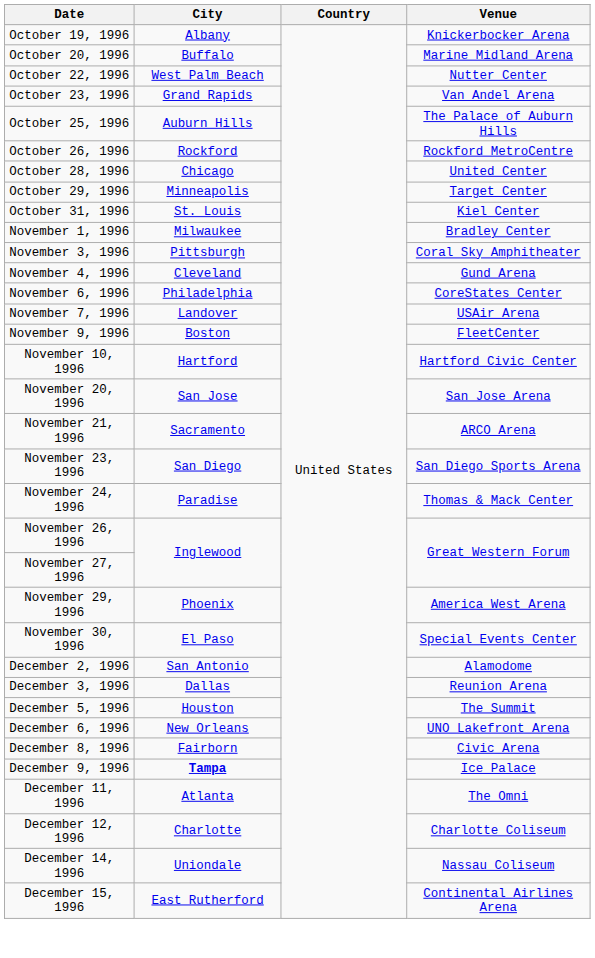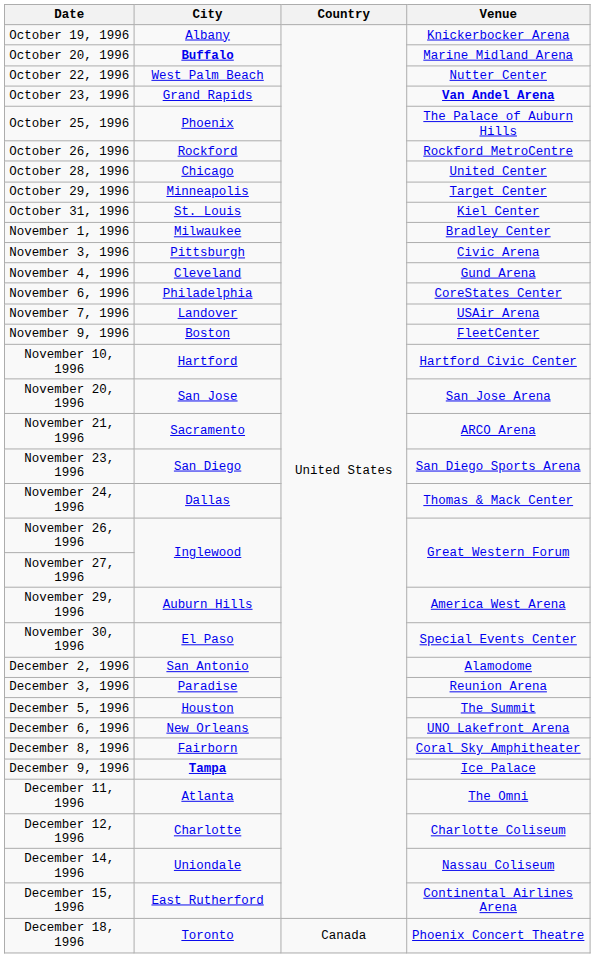 <table class="wikitable" style="text-align:center;">
 <tr>
 <th width="220">Date</th>
 <th width="220">City</th>
 <th width="220">Country</th>
 <th width="300">Venue</th>
 </tr>
 <tr>
 <td>October 19, 1996</td>
 <td><a href='#'>Albany</a></td>
 <td rowspan="34">United States</td>
 <td><a href='#'>Knickerbocker Arena</a></td>
 </tr>
 <tr>
 <td>October 20, 1996</td>
-<td><a href='#'>Buffalo</a></td>
+<td><strong><a href='#'>Buffalo</a></strong></td>
 <td><a href='#'>Marine Midland Arena</a></td>
 </tr>
 <tr>
 <td>October 22, 1996</td>
 <td><a href='#'>West Palm Beach</a></td>
 <td><a href='#'>Nutter Center</a></td>
 </tr>
 <tr>
 <td>October 23, 1996</td>
 <td><a href='#'>Grand Rapids</a></td>
-<td><a href='#'>Van Andel Arena</a></td>
+<td><strong><a href='#'>Van Andel Arena</a></strong></td>
 </tr>
 <tr>
 <td>October 25, 1996</td>
-<td><a href='#'>Auburn Hills</a></td>
+<td><a href='#'>Phoenix</a></td>
 <td><a href='#'>The Palace of Auburn Hills</a></td>
 </tr>
 <tr>
 <td>October 26, 1996</td>
 <td><a href='#'>Rockford</a></td>
 <td><a href='#'>Rockford MetroCentre</a></td>
 </tr>
 <tr>
 <td>October 28, 1996</td>
 <td><a href='#'>Chicago</a></td>
 <td><a href='#'>United Center</a></td>
 </tr>
 <tr>
 <td>October 29, 1996</td>
 <td><a href='#'>Minneapolis</a></td>
 <td><a href='#'>Target Center</a></td>
 </tr>
 <tr>
 <td>October 31, 1996</td>
 <td><a href='#'>St. Louis</a></td>
 <td><a href='#'>Kiel Center</a></td>
 </tr>
 <tr>
 <td>November 1, 1996</td>
 <td><a href='#'>Milwaukee</a></td>
 <td><a href='#'>Bradley Center</a></td>
 </tr>
 <tr>
 <td>November 3, 1996</td>
 <td><a href='#'>Pittsburgh</a></td>
-<td><a href='#'>Coral Sky Amphitheater</a></td>
+<td><a href='#'>Civic Arena</a></td>
 </tr>
 <tr>
 <td>November 4, 1996</td>
 <td><a href='#'>Cleveland</a></td>
 <td><a href='#'>Gund Arena</a></td>
 </tr>
 <tr>
 <td>November 6, 1996</td>
 <td><a href='#'>Philadelphia</a></td>
 <td><a href='#'>CoreStates Center</a></td>
 </tr>
 <tr>
 <td>November 7, 1996</td>
 <td><a href='#'>Landover</a></td>
 <td><a href='#'>USAir Arena</a></td>
 </tr>
 <tr>
 <td>November 9, 1996</td>
 <td><a href='#'>Boston</a></td>
 <td><a href='#'>FleetCenter</a></td>
 </tr>
 <tr>
 <td>November 10, 1996</td>
 <td><a href='#'>Hartford</a></td>
 <td><a href='#'>Hartford Civic Center</a></td>
 </tr>
 <tr>
 <td>November 20, 1996</td>
 <td><a href='#'>San Jose</a></td>
 <td><a href='#'>San Jose Arena</a></td>
 </tr>
 <tr>
 <td>November 21, 1996</td>
 <td><a href='#'>Sacramento</a></td>
 <td><a href='#'>ARCO Arena</a></td>
 </tr>
 <tr>
 <td>November 23, 1996</td>
 <td><a href='#'>San Diego</a></td>
 <td><a href='#'>San Diego Sports Arena</a></td>
 </tr>
 <tr>
 <td>November 24, 1996</td>
-<td><a href='#'>Paradise</a></td>
+<td><a href='#'>Dallas</a></td>
 <td><a href='#'>Thomas & Mack Center</a></td>
 </tr>
 <tr>
 <td>November 26, 1996</td>
 <td rowspan="2"><a href='#'>Inglewood</a></td>
 <td rowspan="2"><a href='#'>Great Western Forum</a></td>
 </tr>
 <tr>
 <td>November 27, 1996</td>
 </tr>
 <tr>
 <td>November 29, 1996</td>
-<td><a href='#'>Phoenix</a></td>
+<td><a href='#'>Auburn Hills</a></td>
 <td><a href='#'>America West Arena</a></td>
 </tr>
 <tr>
 <td>November 30, 1996</td>
 <td><a href='#'>El Paso</a></td>
 <td><a href='#'>Special Events Center</a></td>
 </tr>
 <tr>
 <td>December 2, 1996</td>
 <td><a href='#'>San Antonio</a></td>
 <td><a href='#'>Alamodome</a></td>
 </tr>
 <tr>
 <td>December 3, 1996</td>
-<td><a href='#'>Dallas</a></td>
+<td><a href='#'>Paradise</a></td>
 <td><a href='#'>Reunion Arena</a></td>
 </tr>
 <tr>
 <td>December 5, 1996</td>
 <td><a href='#'>Houston</a></td>
 <td><a href='#'>The Summit</a></td>
 </tr>
 <tr>
 <td>December 6, 1996</td>
 <td><a href='#'>New Orleans</a></td>
 <td><a href='#'>UNO Lakefront Arena</a></td>
 </tr>
 <tr>
 <td>December 8, 1996</td>
 <td><a href='#'>Fairborn</a></td>
-<td><a href='#'>Civic Arena</a></td>
+<td><a href='#'>Coral Sky Amphitheater</a></td>
 </tr>
 <tr>
 <td>December 9, 1996</td>
 <td><strong><a href='#'>Tampa</a></strong></td>
 <td><a href='#'>Ice Palace</a></td>
 </tr>
 <tr>
 <td>December 11, 1996</td>
 <td><a href='#'>Atlanta</a></td>
 <td><a href='#'>The Omni</a></td>
 </tr>
 <tr>
 <td>December 12, 1996</td>
 <td><a href='#'>Charlotte</a></td>
 <td><a href='#'>Charlotte Coliseum</a></td>
 </tr>
 <tr>
 <td>December 14, 1996</td>
 <td><a href='#'>Uniondale</a></td>
 <td><a href='#'>Nassau Coliseum</a></td>
 </tr>
 <tr>
 <td>December 15, 1996</td>
 <td><a href='#'>East Rutherford</a></td>
 <td><a href='#'>Continental Airlines Arena</a></td>
 </tr>
+<tr>
+<td>December 18, 1996</td>
+<td><a href='#'>Toronto</a></td>
+<td>Canada</td>
+<td><a href='#'>Phoenix Concert Theatre</a></td>
+</tr>
 </table>
